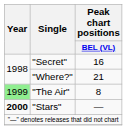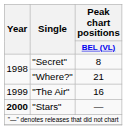 <table class="wikitable" style="text-align:center;">
 <tr>
 <th rowspan="2">Year</th>
 <th rowspan="2">Single</th>
 <th colspan="1">Peak chart positions</th>
 </tr>
 <tr style="font-size:smaller;">
 <th width="35"><a href='#'>BEL (VL)</a></th>
 </tr>
 <tr>
 <td rowspan=2>1998</td>
 <td align="left">"Secret"</td>
-<td>16</td>
+<td>8</td>
 </tr>
 <tr>
 <td align="left">"Where?"</td>
 <td>21</td>
 </tr>
 <tr>
-<td style="background: lightgreen;">1999</td>
+<td>1999</td>
 <td align="left">"The Air"</td>
-<td>8</td>
+<td>16</td>
 </tr>
 <tr>
 <td><strong>2000</strong></td>
 <td align="left">"Stars"</td>
 <td>—</td>
 </tr>
 <tr>
 <td colspan="15" style="font-size:8pt">"—" denotes releases that did not chart</td>
 </tr>
 <tr>
 </tr>
 </table>
